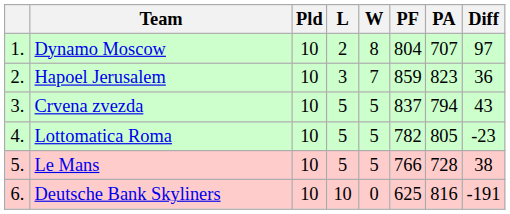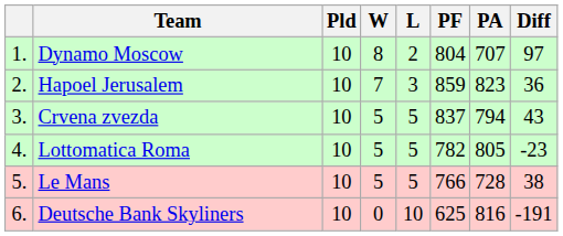 <table class=wikitable style="text-align:center">
 <tr>
 <th width=15></th>
 <th width=220>Team</th>
 <th width=20>Pld</th>
+<th width=20>W</th>
 <th width=20>L</th>
-<th width=20>W</th>
 <th width=20>PF</th>
 <th width=20>PA</th>
 <th width=30>Diff</th>
 </tr>
 <tr style="background: #ccffcc;">
 <td>1.</td>
 <td align=left> <a href='#'>Dynamo Moscow</a></td>
 <td>10</td>
+<td>8</td>
 <td>2</td>
-<td>8</td>
 <td>804</td>
 <td>707</td>
 <td>97</td>
 </tr>
 <tr style="background: #ccffcc;">
 <td>2.</td>
 <td align=left> <a href='#'>Hapoel Jerusalem</a></td>
 <td>10</td>
+<td>7</td>
 <td>3</td>
-<td>7</td>
 <td>859</td>
 <td>823</td>
 <td>36</td>
 </tr>
 <tr style="background: #ccffcc;">
 <td>3.</td>
 <td align=left> <a href='#'>Crvena zvezda</a></td>
 <td>10</td>
 <td>5</td>
 <td>5</td>
 <td>837</td>
 <td>794</td>
 <td>43</td>
 </tr>
 <tr style="background: #ccffcc;">
 <td>4.</td>
 <td align=left> <a href='#'>Lottomatica Roma</a></td>
 <td>10</td>
 <td>5</td>
 <td>5</td>
 <td>782</td>
 <td>805</td>
 <td>-23</td>
 </tr>
 <tr style="background: #ffcccc;">
 <td>5.</td>
 <td align=left> <a href='#'>Le Mans</a></td>
 <td>10</td>
 <td>5</td>
 <td>5</td>
 <td>766</td>
 <td>728</td>
 <td>38</td>
 </tr>
 <tr style="background: #ffcccc;">
 <td>6.</td>
 <td align=left> <a href='#'>Deutsche Bank Skyliners</a></td>
 <td>10</td>
+<td>0</td>
 <td>10</td>
-<td>0</td>
 <td>625</td>
 <td>816</td>
 <td>-191</td>
 </tr>
 </table>
